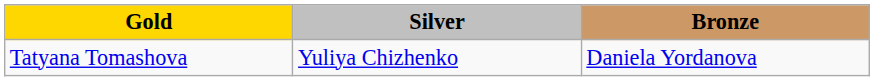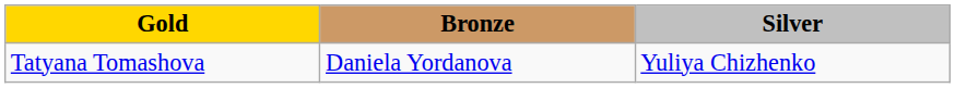 <table class="wikitable" style="text-align:left">
 <tr align="center">
 <td width=200 bgcolor=gold><strong>Gold</strong></td>
+<td width=200 bgcolor=CC9966><strong>Bronze</strong></td>
 <td width=200 bgcolor=silver><strong>Silver</strong></td>
-<td width=200 bgcolor=CC9966><strong>Bronze</strong></td>
 </tr>
 <tr>
 <td><a href='#'>Tatyana Tomashova</a><br><em></em></td>
+<td><a href='#'>Daniela Yordanova</a><br><em></em></td>
 <td><a href='#'>Yuliya Chizhenko</a><br><em></em></td>
-<td><a href='#'>Daniela Yordanova</a><br><em></em></td>
 </tr>
 </table>
